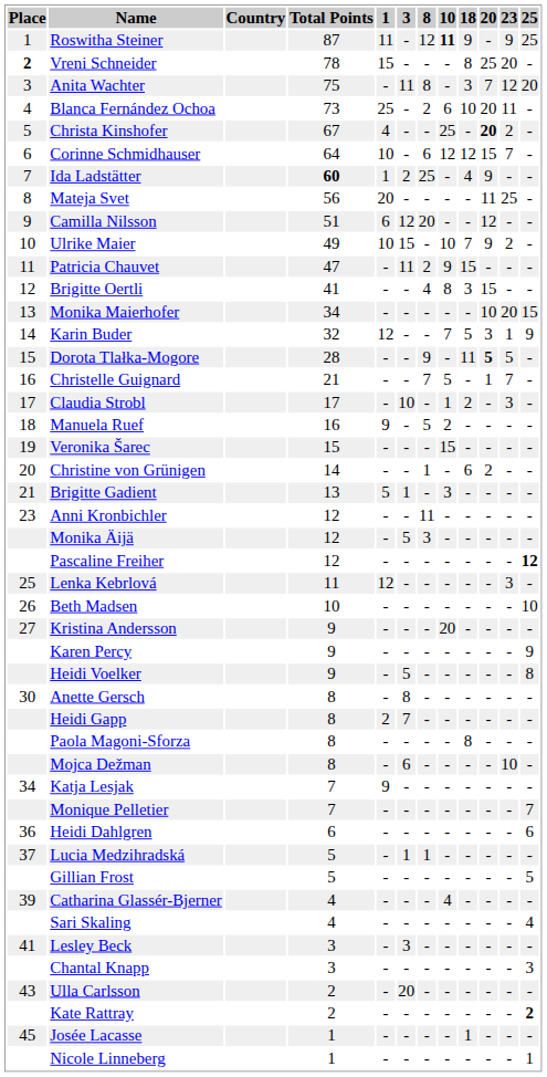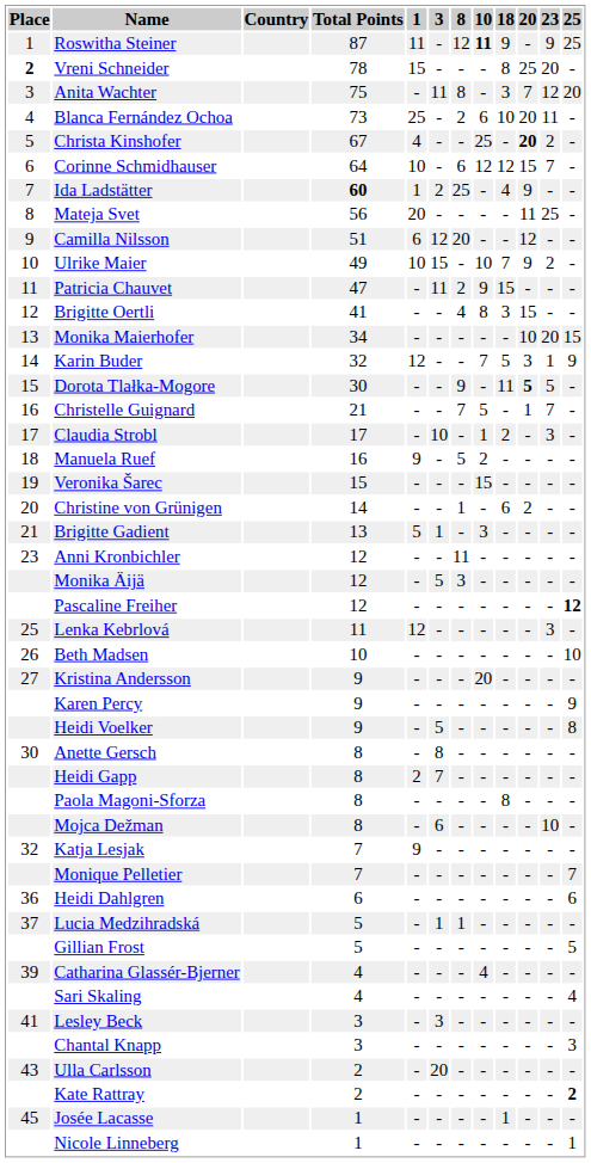 <table border="0" style="border: 1px solid #999; background-color:#FFFFFF; text-align:center">
 <tr align="center" bgcolor="#CCCCCC">
 <th>Place</th>
 <th>Name</th>
 <th>Country</th>
 <th>Total Points</th>
 <th>1</th>
 <th>3</th>
 <th>8</th>
 <th>10</th>
 <th>18</th>
 <th>20</th>
 <th>23</th>
 <th>25</th>
 </tr>
 <tr bgcolor="#EFEFEF">
 <td>1</td>
 <td align="left"><a href='#'>Roswitha Steiner</a></td>
 <td align="left"></td>
 <td>87</td>
 <td>11</td>
 <td>-</td>
 <td>12</td>
 <td><strong>11</strong></td>
 <td>9</td>
 <td>-</td>
 <td>9</td>
 <td>25</td>
 </tr>
 <tr>
 <td><strong>2</strong></td>
 <td align="left"><a href='#'>Vreni Schneider</a></td>
 <td align="left"></td>
 <td>78</td>
 <td>15</td>
 <td>-</td>
 <td>-</td>
 <td>-</td>
 <td>8</td>
 <td>25</td>
 <td>20</td>
 <td>-</td>
 </tr>
 <tr bgcolor="#EFEFEF">
 <td>3</td>
 <td align="left"><a href='#'>Anita Wachter</a></td>
 <td align="left"></td>
 <td>75</td>
 <td>-</td>
 <td>11</td>
 <td>8</td>
 <td>-</td>
 <td>3</td>
 <td>7</td>
 <td>12</td>
 <td>20</td>
 </tr>
 <tr>
 <td>4</td>
 <td align="left"><a href='#'>Blanca Fernández Ochoa</a></td>
 <td align="left"></td>
 <td>73</td>
 <td>25</td>
 <td>-</td>
 <td>2</td>
 <td>6</td>
 <td>10</td>
 <td>20</td>
 <td>11</td>
 <td>-</td>
 </tr>
 <tr bgcolor="#EFEFEF">
 <td>5</td>
 <td align="left"><a href='#'>Christa Kinshofer</a></td>
 <td align="left"></td>
 <td>67</td>
 <td>4</td>
 <td>-</td>
 <td>-</td>
 <td>25</td>
 <td>-</td>
 <td><strong>20</strong></td>
 <td>2</td>
 <td>-</td>
 </tr>
 <tr>
 <td>6</td>
 <td align="left"><a href='#'>Corinne Schmidhauser</a></td>
 <td align="left"></td>
 <td>64</td>
 <td>10</td>
 <td>-</td>
 <td>6</td>
 <td>12</td>
 <td>12</td>
 <td>15</td>
 <td>7</td>
 <td>-</td>
 </tr>
 <tr bgcolor="#EFEFEF">
 <td>7</td>
 <td align="left"><a href='#'>Ida Ladstätter</a></td>
 <td align="left"></td>
 <td><strong>60</strong></td>
 <td>1</td>
 <td>2</td>
 <td>25</td>
 <td>-</td>
 <td>4</td>
 <td>9</td>
 <td>-</td>
 <td>-</td>
 </tr>
 <tr>
 <td>8</td>
 <td align="left"><a href='#'>Mateja Svet</a></td>
 <td align="left"></td>
 <td>56</td>
 <td>20</td>
 <td>-</td>
 <td>-</td>
 <td>-</td>
 <td>-</td>
 <td>11</td>
 <td>25</td>
 <td>-</td>
 </tr>
 <tr bgcolor="#EFEFEF">
 <td>9</td>
 <td align="left"><a href='#'>Camilla Nilsson</a></td>
 <td align="left"></td>
 <td>51</td>
 <td>6</td>
 <td>12</td>
 <td>20</td>
 <td>-</td>
 <td>-</td>
 <td>12</td>
 <td>-</td>
 <td>-</td>
 </tr>
 <tr>
 <td>10</td>
 <td align="left"><a href='#'>Ulrike Maier</a></td>
 <td align="left"></td>
 <td>49</td>
 <td>10</td>
 <td>15</td>
 <td>-</td>
 <td>10</td>
 <td>7</td>
 <td>9</td>
 <td>2</td>
 <td>-</td>
 </tr>
 <tr bgcolor="#EFEFEF">
 <td>11</td>
 <td align="left"><a href='#'>Patricia Chauvet</a></td>
 <td align="left"></td>
 <td>47</td>
 <td>-</td>
 <td>11</td>
 <td>2</td>
 <td>9</td>
 <td>15</td>
 <td>-</td>
 <td>-</td>
 <td>-</td>
 </tr>
 <tr>
 <td>12</td>
 <td align="left"><a href='#'>Brigitte Oertli</a></td>
 <td align="left"></td>
 <td>41</td>
 <td>-</td>
 <td>-</td>
 <td>4</td>
 <td>8</td>
 <td>3</td>
 <td>15</td>
 <td>-</td>
 <td>-</td>
 </tr>
 <tr bgcolor="#EFEFEF">
 <td>13</td>
 <td align="left"><a href='#'>Monika Maierhofer</a></td>
 <td align="left"></td>
 <td>34</td>
 <td>-</td>
 <td>-</td>
 <td>-</td>
 <td>-</td>
 <td>-</td>
 <td>10</td>
 <td>20</td>
 <td>15</td>
 </tr>
 <tr>
 <td>14</td>
 <td align="left"><a href='#'>Karin Buder</a></td>
 <td align="left"></td>
 <td>32</td>
 <td>12</td>
 <td>-</td>
 <td>-</td>
 <td>7</td>
 <td>5</td>
 <td>3</td>
 <td>1</td>
 <td>9</td>
 </tr>
 <tr bgcolor="#EFEFEF">
 <td>15</td>
 <td align="left"><a href='#'>Dorota Tlałka-Mogore</a></td>
 <td align="left"></td>
-<td>28</td>
+<td>30</td>
 <td>-</td>
 <td>-</td>
 <td>9</td>
 <td>-</td>
 <td>11</td>
 <td><strong>5</strong></td>
 <td>5</td>
 <td>-</td>
 </tr>
 <tr>
 <td>16</td>
 <td align="left"><a href='#'>Christelle Guignard</a></td>
 <td align="left"></td>
 <td>21</td>
 <td>-</td>
 <td>-</td>
 <td>7</td>
 <td>5</td>
 <td>-</td>
 <td>1</td>
 <td>7</td>
 <td>-</td>
 </tr>
 <tr bgcolor="#EFEFEF">
 <td>17</td>
 <td align="left"><a href='#'>Claudia Strobl</a></td>
 <td align="left"></td>
 <td>17</td>
 <td>-</td>
 <td>10</td>
 <td>-</td>
 <td>1</td>
 <td>2</td>
 <td>-</td>
 <td>3</td>
 <td>-</td>
 </tr>
 <tr>
 <td>18</td>
 <td align="left"><a href='#'>Manuela Ruef</a></td>
 <td align="left"></td>
 <td>16</td>
 <td>9</td>
 <td>-</td>
 <td>5</td>
 <td>2</td>
 <td>-</td>
 <td>-</td>
 <td>-</td>
 <td>-</td>
 </tr>
 <tr bgcolor="#EFEFEF">
 <td>19</td>
 <td align="left"><a href='#'>Veronika Šarec</a></td>
 <td align="left"></td>
 <td>15</td>
 <td>-</td>
 <td>-</td>
 <td>-</td>
 <td>15</td>
 <td>-</td>
 <td>-</td>
 <td>-</td>
 <td>-</td>
 </tr>
 <tr>
 <td>20</td>
 <td align="left"><a href='#'>Christine von Grünigen</a></td>
 <td align="left"></td>
 <td>14</td>
 <td>-</td>
 <td>-</td>
 <td>1</td>
 <td>-</td>
 <td>6</td>
 <td>2</td>
 <td>-</td>
 <td>-</td>
 </tr>
 <tr bgcolor="#EFEFEF">
 <td>21</td>
 <td align="left"><a href='#'>Brigitte Gadient</a></td>
 <td align="left"></td>
 <td>13</td>
 <td>5</td>
 <td>1</td>
 <td>-</td>
 <td>3</td>
 <td>-</td>
 <td>-</td>
 <td>-</td>
 <td>-</td>
 </tr>
 <tr>
 <td>23</td>
 <td align="left"><a href='#'>Anni Kronbichler</a></td>
 <td align="left"></td>
 <td>12</td>
 <td>-</td>
 <td>-</td>
 <td>11</td>
 <td>-</td>
 <td>-</td>
 <td>-</td>
 <td>-</td>
 <td>-</td>
 </tr>
 <tr bgcolor="#EFEFEF">
 <td></td>
 <td align="left"><a href='#'>Monika Äijä</a></td>
 <td align="left"></td>
 <td>12</td>
 <td>-</td>
 <td>5</td>
 <td>3</td>
 <td>-</td>
 <td>-</td>
 <td>-</td>
 <td>-</td>
 <td>-</td>
 </tr>
 <tr>
 <td></td>
 <td align="left"><a href='#'>Pascaline Freiher</a></td>
 <td align="left"></td>
 <td>12</td>
 <td>-</td>
 <td>-</td>
 <td>-</td>
 <td>-</td>
 <td>-</td>
 <td>-</td>
 <td>-</td>
 <td><strong>12</strong></td>
 </tr>
 <tr bgcolor="#EFEFEF">
 <td>25</td>
 <td align="left"><a href='#'>Lenka Kebrlová</a></td>
 <td align="left"></td>
 <td>11</td>
 <td>12</td>
 <td>-</td>
 <td>-</td>
 <td>-</td>
 <td>-</td>
 <td>-</td>
 <td>3</td>
 <td>-</td>
 </tr>
 <tr>
 <td>26</td>
 <td align="left"><a href='#'>Beth Madsen</a></td>
 <td align="left"></td>
 <td>10</td>
 <td>-</td>
 <td>-</td>
 <td>-</td>
 <td>-</td>
 <td>-</td>
 <td>-</td>
 <td>-</td>
 <td>10</td>
 </tr>
 <tr bgcolor="#EFEFEF">
 <td>27</td>
 <td align="left"><a href='#'>Kristina Andersson</a></td>
 <td align="left"></td>
 <td>9</td>
 <td>-</td>
 <td>-</td>
 <td>-</td>
 <td>20</td>
 <td>-</td>
 <td>-</td>
 <td>-</td>
 <td>-</td>
 </tr>
 <tr>
 <td></td>
 <td align="left"><a href='#'>Karen Percy</a></td>
 <td align="left"></td>
 <td>9</td>
 <td>-</td>
 <td>-</td>
 <td>-</td>
 <td>-</td>
 <td>-</td>
 <td>-</td>
 <td>-</td>
 <td>9</td>
 </tr>
 <tr bgcolor="#EFEFEF">
 <td></td>
 <td align="left"><a href='#'>Heidi Voelker</a></td>
 <td align="left"></td>
 <td>9</td>
 <td>-</td>
 <td>5</td>
 <td>-</td>
 <td>-</td>
 <td>-</td>
 <td>-</td>
 <td>-</td>
 <td>8</td>
 </tr>
 <tr>
 <td>30</td>
 <td align="left"><a href='#'>Anette Gersch</a></td>
 <td align="left"></td>
 <td>8</td>
 <td>-</td>
 <td>8</td>
 <td>-</td>
 <td>-</td>
 <td>-</td>
 <td>-</td>
 <td>-</td>
 <td>-</td>
 </tr>
 <tr bgcolor="#EFEFEF">
 <td></td>
 <td align="left"><a href='#'>Heidi Gapp</a></td>
 <td align="left"></td>
 <td>8</td>
 <td>2</td>
 <td>7</td>
 <td>-</td>
 <td>-</td>
 <td>-</td>
 <td>-</td>
 <td>-</td>
 <td>-</td>
 </tr>
 <tr>
 <td></td>
 <td align="left"><a href='#'>Paola Magoni-Sforza</a></td>
 <td align="left"></td>
 <td>8</td>
 <td>-</td>
 <td>-</td>
 <td>-</td>
 <td>-</td>
 <td>8</td>
 <td>-</td>
 <td>-</td>
 <td>-</td>
 </tr>
 <tr bgcolor="#EFEFEF">
 <td></td>
 <td align="left"><a href='#'>Mojca Dežman</a></td>
 <td align="left"></td>
 <td>8</td>
 <td>-</td>
 <td>6</td>
 <td>-</td>
 <td>-</td>
 <td>-</td>
 <td>-</td>
 <td>10</td>
 <td>-</td>
 </tr>
 <tr>
-<td>34</td>
+<td>32</td>
 <td align="left"><a href='#'>Katja Lesjak</a></td>
 <td align="left"></td>
 <td>7</td>
 <td>9</td>
 <td>-</td>
 <td>-</td>
 <td>-</td>
 <td>-</td>
 <td>-</td>
 <td>-</td>
 <td>-</td>
 </tr>
 <tr bgcolor="#EFEFEF">
 <td></td>
 <td align="left"><a href='#'>Monique Pelletier</a></td>
 <td align="left"></td>
 <td>7</td>
 <td>-</td>
 <td>-</td>
 <td>-</td>
 <td>-</td>
 <td>-</td>
 <td>-</td>
 <td>-</td>
 <td>7</td>
 </tr>
 <tr>
 <td>36</td>
 <td align="left"><a href='#'>Heidi Dahlgren</a></td>
 <td align="left"></td>
 <td>6</td>
 <td>-</td>
 <td>-</td>
 <td>-</td>
 <td>-</td>
 <td>-</td>
 <td>-</td>
 <td>-</td>
 <td>6</td>
 </tr>
 <tr bgcolor="#EFEFEF">
 <td>37</td>
 <td align="left"><a href='#'>Lucia Medzihradská</a></td>
 <td align="left"></td>
 <td>5</td>
 <td>-</td>
 <td>1</td>
 <td>1</td>
 <td>-</td>
 <td>-</td>
 <td>-</td>
 <td>-</td>
 <td>-</td>
 </tr>
 <tr>
 <td></td>
 <td align="left"><a href='#'>Gillian Frost</a></td>
 <td align="left"></td>
 <td>5</td>
 <td>-</td>
 <td>-</td>
 <td>-</td>
 <td>-</td>
 <td>-</td>
 <td>-</td>
 <td>-</td>
 <td>5</td>
 </tr>
 <tr bgcolor="#EFEFEF">
 <td>39</td>
 <td align="left"><a href='#'>Catharina Glassér-Bjerner</a></td>
 <td align="left"></td>
 <td>4</td>
 <td>-</td>
 <td>-</td>
 <td>-</td>
 <td>4</td>
 <td>-</td>
 <td>-</td>
 <td>-</td>
 <td>-</td>
 </tr>
 <tr>
 <td></td>
 <td align="left"><a href='#'>Sari Skaling</a></td>
 <td align="left"></td>
 <td>4</td>
 <td>-</td>
 <td>-</td>
 <td>-</td>
 <td>-</td>
 <td>-</td>
 <td>-</td>
 <td>-</td>
 <td>4</td>
 </tr>
 <tr bgcolor="#EFEFEF">
 <td>41</td>
 <td align="left"><a href='#'>Lesley Beck</a></td>
 <td align="left"></td>
 <td>3</td>
 <td>-</td>
 <td>3</td>
 <td>-</td>
 <td>-</td>
 <td>-</td>
 <td>-</td>
 <td>-</td>
 <td>-</td>
 </tr>
 <tr>
 <td></td>
 <td align="left"><a href='#'>Chantal Knapp</a></td>
 <td align="left"></td>
 <td>3</td>
 <td>-</td>
 <td>-</td>
 <td>-</td>
 <td>-</td>
 <td>-</td>
 <td>-</td>
 <td>-</td>
 <td>3</td>
 </tr>
 <tr bgcolor="#EFEFEF">
 <td>43</td>
 <td align="left"><a href='#'>Ulla Carlsson</a></td>
 <td align="left"></td>
 <td>2</td>
 <td>-</td>
 <td>20</td>
 <td>-</td>
 <td>-</td>
 <td>-</td>
 <td>-</td>
 <td>-</td>
 <td>-</td>
 </tr>
 <tr>
 <td></td>
 <td align="left"><a href='#'>Kate Rattray</a></td>
 <td align="left"></td>
 <td>2</td>
 <td>-</td>
 <td>-</td>
 <td>-</td>
 <td>-</td>
 <td>-</td>
 <td>-</td>
 <td>-</td>
 <td><strong>2</strong></td>
 </tr>
 <tr bgcolor="#EFEFEF">
 <td>45</td>
 <td align="left"><a href='#'>Josée Lacasse</a></td>
 <td align="left"></td>
 <td>1</td>
 <td>-</td>
 <td>-</td>
 <td>-</td>
 <td>-</td>
 <td>1</td>
 <td>-</td>
 <td>-</td>
 <td>-</td>
 </tr>
 <tr>
 <td></td>
 <td align="left"><a href='#'>Nicole Linneberg</a></td>
 <td align="left"></td>
 <td>1</td>
 <td>-</td>
 <td>-</td>
 <td>-</td>
 <td>-</td>
 <td>-</td>
 <td>-</td>
 <td>-</td>
 <td>1</td>
 </tr>
 </table>
